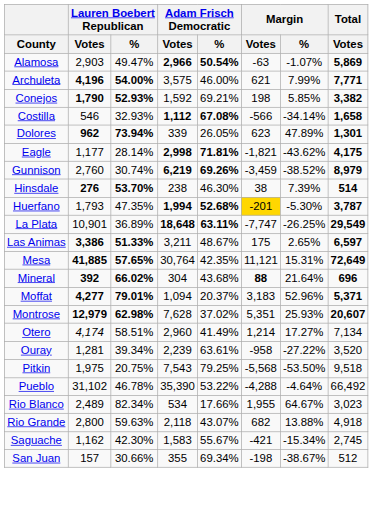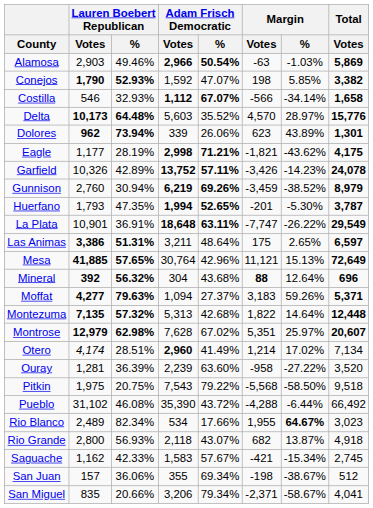 <table class="wikitable sortable" style="text-align:center">
 <tr>
 <th></th>
 <th style="text-align:center;" colspan="2"><a href='#'>Lauren Boebert</a><br>Republican</th>
 <th style="text-align:center;" colspan="2"><a href='#'>Adam Frisch</a><br>Democratic</th>
 <th style="text-align:center;" colspan="2">Margin</th>
 <th style="text-align:center;">Total</th>
 </tr>
 <tr>
 <th align=center>County</th>
 <th style="text-align:center;" data-sort-type="number">Votes</th>
 <th style="text-align:center;" data-sort-type="number">%</th>
 <th style="text-align:center;" data-sort-type="number">Votes</th>
 <th style="text-align:center;" data-sort-type="number">%</th>
 <th style="text-align:center;" data-sort-type="number">Votes</th>
 <th style="text-align:center;" data-sort-type="number">%</th>
 <th style="text-align:center;" data-sort-type="number">Votes</th>
 </tr>
 <tr>
 <td align=center><a href='#'>Alamosa</a></td>
 <td>2,903</td>
-<td>49.47%</td>
+<td>49.46%</td>
 <td><strong>2,966</strong></td>
 <td><strong>50.54%</strong></td>
 <td>-63</td>
-<td>-1.07%</td>
+<td>-1.03%</td>
 <td><strong>5,869</strong></td>
-</tr>
-<tr>
-<td align=center><a href='#'>Archuleta</a></td>
-<td><strong>4,196</strong></td>
-<td><strong>54.00%</strong></td>
-<td>3,575</td>
-<td>46.00%</td>
-<td>621</td>
-<td>7.99%</td>
-<td><strong>7,771</strong></td>
 </tr>
 <tr>
 <td align=center><a href='#'>Conejos</a></td>
 <td><strong>1,790</strong></td>
 <td><strong>52.93%</strong></td>
 <td>1,592</td>
-<td>69.21%</td>
+<td>47.07%</td>
 <td>198</td>
 <td>5.85%</td>
 <td><strong>3,382</strong></td>
 </tr>
 <tr>
 <td align=center><a href='#'>Costilla</a></td>
 <td>546</td>
 <td>32.93%</td>
 <td><strong>1,112</strong></td>
-<td><strong>67.08%</strong></td>
+<td><strong>67.07%</strong></td>
 <td>-566</td>
 <td>-34.14%</td>
 <td><strong>1,658</strong></td>
+</tr>
+<tr>
+<td align=center><a href='#'>Delta</a></td>
+<td><strong>10,173</strong></td>
+<td><strong>64.48%</strong></td>
+<td>5,603</td>
+<td>35.52%</td>
+<td>4,570</td>
+<td>28.97%</td>
+<td><strong>15,776</strong></td>
 </tr>
 <tr>
 <td align=center><a href='#'>Dolores</a></td>
 <td><strong>962</strong></td>
 <td><strong>73.94%</strong></td>
 <td>339</td>
-<td>26.05%</td>
+<td>26.06%</td>
 <td>623</td>
-<td>47.89%</td>
+<td>43.89%</td>
 <td><strong>1,301</strong></td>
 </tr>
 <tr>
 <td align=center><a href='#'>Eagle</a></td>
 <td>1,177</td>
-<td>28.14%</td>
+<td>28.19%</td>
 <td><strong>2,998</strong></td>
-<td><strong>71.81%</strong></td>
+<td><strong>71.21%</strong></td>
 <td>-1,821</td>
 <td>-43.62%</td>
 <td><strong>4,175</strong></td>
 </tr>
 <tr>
+<td align=center><a href='#'>Garfield</a></td>
+<td>10,326</td>
+<td>42.89%</td>
+<td><strong>13,752</strong></td>
+<td><strong>57.11%</strong></td>
+<td>-3,426</td>
+<td>-14.23%</td>
+<td><strong>24,078</strong></td>
+</tr>
+<tr>
 <td align=center><a href='#'>Gunnison</a></td>
 <td>2,760</td>
-<td>30.74%</td>
+<td>30.94%</td>
 <td><strong>6,219</strong></td>
 <td><strong>69.26%</strong></td>
 <td>-3,459</td>
 <td>-38.52%</td>
 <td><strong>8,979</strong></td>
 </tr>
 <tr>
-<td align=center><a href='#'>Hinsdale</a></td>
-<td><strong>276</strong></td>
-<td><strong>53.70%</strong></td>
-<td>238</td>
-<td>46.30%</td>
-<td>38</td>
-<td>7.39%</td>
-<td><strong>514</strong></td>
-</tr>
-<tr>
 <td align=center><a href='#'>Huerfano</a></td>
 <td>1,793</td>
 <td>47.35%</td>
 <td><strong>1,994</strong></td>
-<td><strong>52.68%</strong></td>
-<td style="background: gold;">-201</td>
+<td><strong>52.65%</strong></td>
+<td>-201</td>
 <td>-5.30%</td>
 <td><strong>3,787</strong></td>
 </tr>
 <tr>
 <td align=center><a href='#'>La Plata</a></td>
 <td>10,901</td>
-<td>36.89%</td>
+<td>36.91%</td>
 <td><strong>18,648</strong></td>
 <td><strong>63.11%</strong></td>
 <td>-7,747</td>
-<td>-26.25%</td>
+<td>-26.22%</td>
 <td><strong>29,549</strong></td>
 </tr>
 <tr>
 <td align=center><a href='#'>Las Animas</a></td>
 <td><strong>3,386</strong></td>
-<td><strong>51.33%</strong></td>
+<td><strong>51.31%</strong></td>
 <td>3,211</td>
-<td>48.67%</td>
+<td>48.64%</td>
 <td>175</td>
 <td>2.65%</td>
 <td><strong>6,597</strong></td>
 </tr>
 <tr>
 <td align=center><a href='#'>Mesa</a></td>
 <td><strong>41,885</strong></td>
 <td><strong>57.65%</strong></td>
 <td>30,764</td>
-<td>42.35%</td>
+<td>42.96%</td>
 <td>11,121</td>
-<td>15.31%</td>
+<td>15.13%</td>
 <td><strong>72,649</strong></td>
 </tr>
 <tr>
 <td align=center><a href='#'>Mineral</a></td>
 <td><strong>392</strong></td>
-<td><strong>66.02%</strong></td>
+<td><strong>56.32%</strong></td>
 <td>304</td>
 <td>43.68%</td>
 <td><strong>88</strong></td>
-<td>21.64%</td>
+<td>12.64%</td>
 <td><strong>696</strong></td>
 </tr>
 <tr>
 <td align=center><a href='#'>Moffat</a></td>
 <td><strong>4,277</strong></td>
-<td><strong>79.01%</strong></td>
+<td><strong>79.63%</strong></td>
 <td>1,094</td>
-<td>20.37%</td>
+<td>27.37%</td>
 <td>3,183</td>
-<td>52.96%</td>
+<td>59.26%</td>
 <td><strong>5,371</strong></td>
+</tr>
+<tr>
+<td align=center><a href='#'>Montezuma</a></td>
+<td><strong>7,135</strong></td>
+<td><strong>57.32%</strong></td>
+<td>5,313</td>
+<td>42.68%</td>
+<td>1,822</td>
+<td>14.64%</td>
+<td><strong>12,448</strong></td>
 </tr>
 <tr>
 <td align=center><a href='#'>Montrose</a></td>
 <td><strong>12,979</strong></td>
 <td><strong>62.98%</strong></td>
 <td>7,628</td>
-<td>37.02%</td>
+<td>67.02%</td>
 <td>5,351</td>
-<td>25.93%</td>
+<td>25.97%</td>
 <td><strong>20,607</strong></td>
 </tr>
 <tr>
 <td align=center><a href='#'>Otero</a></td>
 <td><em>4,174<strong></td>
-<td></strong>58.51%<strong></td>
-<td>2,960</td>
+<td></strong>28.51%<strong></td>
+<td><strong>2,960</strong></td>
 <td>41.49%</td>
 <td>1,214</td>
-<td>17.27%</td>
+<td>17.02%</td>
 <td></strong>7,134<strong></td>
 </tr>
 <tr>
 <td align=center><a href='#'>Ouray</a></td>
 <td>1,281</td>
-<td>39.34%</td>
+<td>36.39%</td>
 <td></strong>2,239<strong></td>
-<td></strong>63.61%<strong></td>
+<td></strong>63.60%<strong></td>
 <td>-958</td>
 <td>-27.22%</td>
 <td></strong>3,520<strong></td>
 </tr>
 <tr>
 <td align=center><a href='#'>Pitkin</a></td>
 <td>1,975</td>
 <td>20.75%</td>
 <td></strong>7,543<strong></td>
-<td></strong>79.25%<strong></td>
+<td></strong>79.22%<strong></td>
 <td>-5,568</td>
-<td>-53.50%</td>
+<td>-58.50%</td>
 <td></strong>9,518<strong></td>
 </tr>
 <tr>
 <td align=center><a href='#'>Pueblo</a></td>
 <td>31,102</td>
-<td>46.78%</td>
+<td>46.08%</td>
 <td></strong>35,390<strong></td>
-<td></strong>53.22%<strong></td>
+<td></strong>43.72%<strong></td>
 <td>-4,288</td>
-<td>-4.64%</td>
+<td>-6.44%</td>
 <td></strong>66,492<strong></td>
 </tr>
 <tr>
 <td align=center><a href='#'>Rio Blanco</a></td>
 <td></strong>2,489<strong></td>
 <td></strong>82.34%<strong></td>
 <td>534</td>
 <td>17.66%</td>
 <td>1,955</td>
-<td>64.67%</td>
+<td><strong>64.67%</strong></td>
 <td></strong>3,023<strong></td>
 </tr>
 <tr>
 <td align=center><a href='#'>Rio Grande</a></td>
 <td></strong>2,800<strong></td>
-<td></strong>59.63%<strong></td>
+<td></strong>56.93%<strong></td>
 <td>2,118</td>
 <td>43.07%</td>
 <td>682</td>
-<td>13.88%</td>
+<td>13.87%</td>
 <td></strong>4,918<strong></td>
 </tr>
 <tr>
 <td align=center><a href='#'>Saguache</a></td>
 <td>1,162</td>
-<td>42.30%</td>
+<td>42.33%</td>
 <td></strong>1,583<strong></td>
-<td></strong>55.67%<strong></td>
+<td></strong>57.67%<strong></td>
 <td>-421</td>
 <td>-15.34%</td>
 <td></strong>2,745<strong></td>
 </tr>
 <tr>
 <td align=center><a href='#'>San Juan</a></td>
 <td>157</td>
-<td>30.66%</td>
+<td>36.06%</td>
 <td></strong>355<strong></td>
 <td></strong>69.34%<strong></td>
 <td>-198</td>
 <td>-38.67%</td>
 <td></strong>512<strong></td>
 </tr>
+<tr>
+<td align=center><a href='#'>San Miguel</a></td>
+<td>835</td>
+<td>20.66%</td>
+<td></strong>3,206<strong></td>
+<td></strong>79.34%<strong></td>
+<td>-2,371</td>
+<td>-58.67%</td>
+<td></strong>4,041<strong></td>
+</tr>
 </table>
